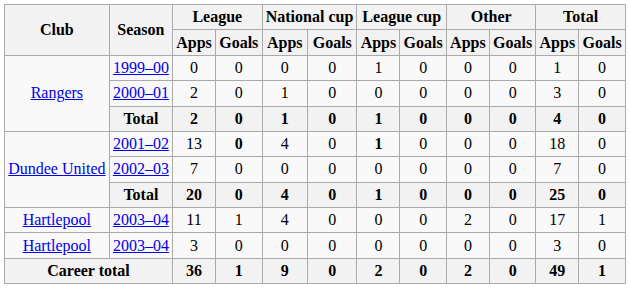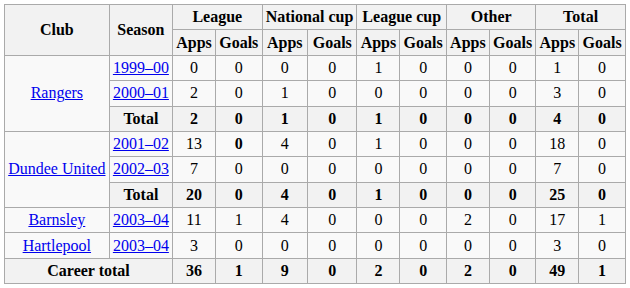 <table class="wikitable" style="text-align:center">
 <tr>
 <th rowspan="2">Club</th>
 <th rowspan="2">Season</th>
 <th colspan="2">League</th>
 <th colspan="2">National cup</th>
 <th colspan="2">League cup</th>
 <th colspan="2">Other</th>
 <th colspan="2">Total</th>
 </tr>
 <tr>
 <th>Apps</th>
 <th>Goals</th>
 <th>Apps</th>
 <th>Goals</th>
 <th>Apps</th>
 <th>Goals</th>
 <th>Apps</th>
 <th>Goals</th>
 <th>Apps</th>
 <th>Goals</th>
 </tr>
 <tr>
 <td rowspan="3"><a href='#'>Rangers</a></td>
 <td><a href='#'>1999–00</a></td>
 <td>0</td>
 <td>0</td>
 <td>0</td>
 <td>0</td>
 <td>1</td>
 <td>0</td>
 <td>0</td>
 <td>0</td>
 <td>1</td>
 <td>0</td>
 </tr>
 <tr>
 <td><a href='#'>2000–01</a></td>
 <td>2</td>
 <td>0</td>
 <td>1</td>
 <td>0</td>
 <td>0</td>
 <td>0</td>
 <td>0</td>
 <td>0</td>
 <td>3</td>
 <td>0</td>
 </tr>
 <tr>
 <th>Total</th>
 <th>2</th>
 <th>0</th>
 <th>1</th>
 <th>0</th>
 <th>1</th>
 <th>0</th>
 <th>0</th>
 <th>0</th>
 <th>4</th>
 <th>0</th>
 </tr>
 <tr>
 <td rowspan="3"><a href='#'>Dundee United</a></td>
 <td><a href='#'>2001–02</a></td>
 <td>13</td>
 <td><strong>0</strong></td>
 <td>4</td>
 <td>0</td>
-<td><strong>1</strong></td>
+<td>1</td>
 <td>0</td>
 <td>0</td>
 <td>0</td>
 <td>18</td>
 <td>0</td>
 </tr>
 <tr>
 <td><a href='#'>2002–03</a></td>
 <td>7</td>
 <td>0</td>
 <td>0</td>
 <td>0</td>
 <td>0</td>
 <td>0</td>
 <td>0</td>
 <td>0</td>
 <td>7</td>
 <td>0</td>
 </tr>
 <tr>
 <th>Total</th>
 <th>20</th>
 <th>0</th>
 <th>4</th>
 <th>0</th>
 <th>1</th>
 <th>0</th>
 <th>0</th>
 <th>0</th>
 <th>25</th>
 <th>0</th>
 </tr>
 <tr>
-<td><a href='#'>Hartlepool</a></td>
+<td><a href='#'>Barnsley</a></td>
 <td><a href='#'>2003–04</a></td>
 <td>11</td>
 <td>1</td>
 <td>4</td>
 <td>0</td>
 <td>0</td>
 <td>0</td>
 <td>2</td>
 <td>0</td>
 <td>17</td>
 <td>1</td>
 </tr>
 <tr>
 <td><a href='#'>Hartlepool</a></td>
 <td><a href='#'>2003–04</a></td>
 <td>3</td>
 <td>0</td>
 <td>0</td>
 <td>0</td>
 <td>0</td>
 <td>0</td>
 <td>0</td>
 <td>0</td>
 <td>3</td>
 <td>0</td>
 </tr>
 <tr>
 <th colspan="2">Career total</th>
 <th>36</th>
 <th>1</th>
 <th>9</th>
 <th>0</th>
 <th>2</th>
 <th>0</th>
 <th>2</th>
 <th>0</th>
 <th>49</th>
 <th>1</th>
 </tr>
 </table>
